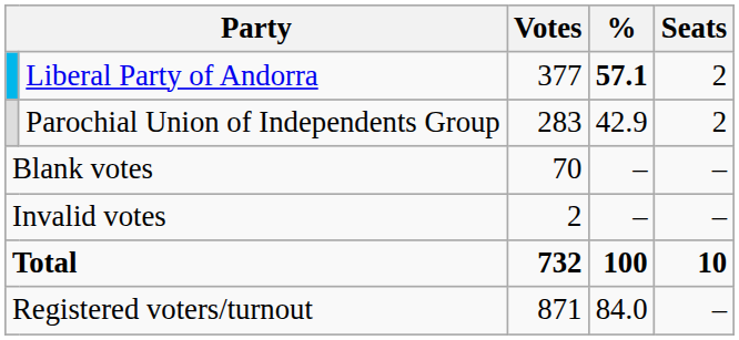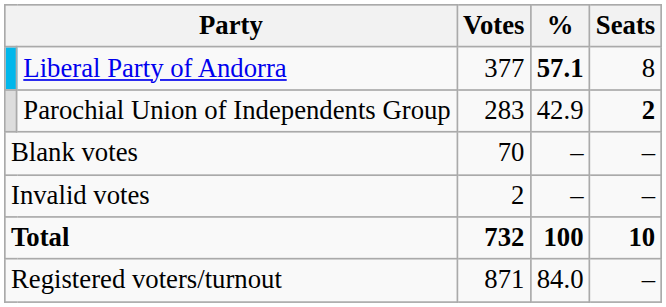 <table class=wikitable style=text-align:right>
 <tr>
 <th colspan=2>Party</th>
 <th>Votes</th>
 <th>%</th>
 <th>Seats</th>
 </tr>
 <tr>
 <td bgcolor="#00B7EB"></td>
 <td align=left><a href='#'>Liberal Party of Andorra</a></td>
 <td>377</td>
 <td><strong>57.1</strong></td>
-<td>2</td>
+<td>8</td>
 </tr>
 <tr>
 <td bgcolor="#DDDDDD"></td>
 <td align=left>Parochial Union of Independents Group</td>
 <td>283</td>
 <td>42.9</td>
-<td>2</td>
+<td><strong>2</strong></td>
 </tr>
 <tr>
 <td colspan=2 align=left>Blank votes</td>
 <td>70</td>
 <td>–</td>
 <td>–</td>
 </tr>
 <tr>
 <td colspan=2 align=left>Invalid votes</td>
 <td>2</td>
 <td>–</td>
 <td>–</td>
 </tr>
 <tr style="font-weight:bold">
 <td colspan=2 align=left>Total</td>
 <td>732</td>
 <td>100</td>
 <td>10</td>
 </tr>
 <tr>
 <td colspan=2 align=left>Registered voters/turnout</td>
 <td>871</td>
 <td>84.0</td>
 <td>–</td>
 </tr>
 </table>
